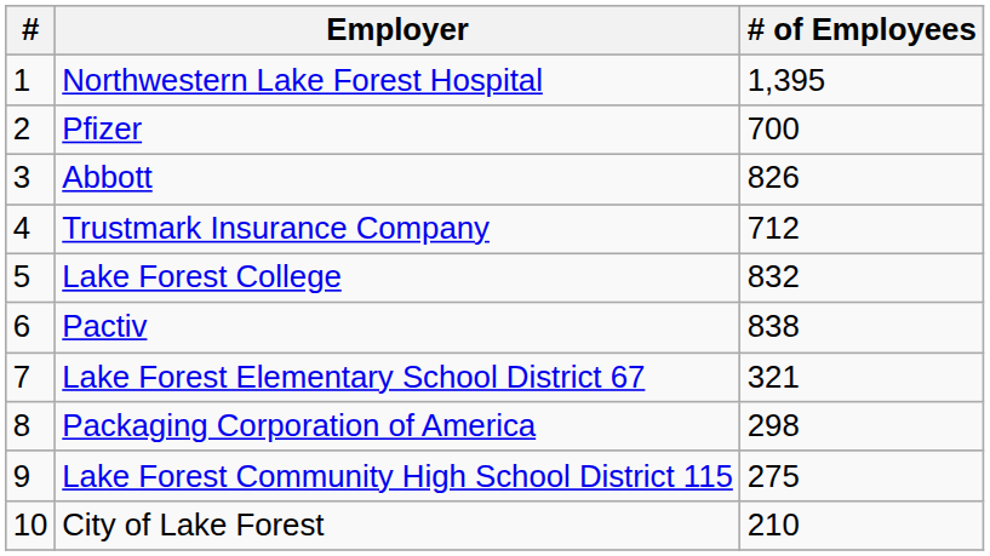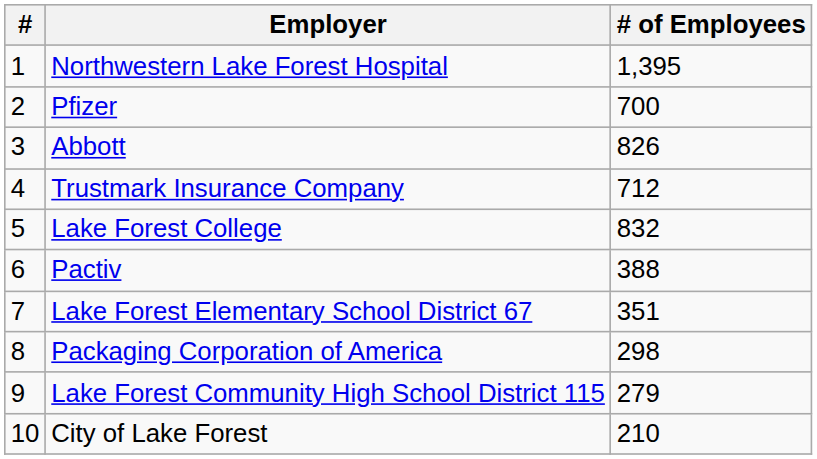 <table class="wikitable">
 <tr>
 <th>#</th>
 <th>Employer</th>
 <th># of Employees</th>
 </tr>
 <tr>
 <td>1</td>
 <td><a href='#'>Northwestern Lake Forest Hospital</a></td>
 <td>1,395</td>
 </tr>
 <tr>
 <td>2</td>
 <td><a href='#'>Pfizer</a></td>
 <td>700</td>
 </tr>
 <tr>
 <td>3</td>
 <td><a href='#'>Abbott</a></td>
 <td>826</td>
 </tr>
 <tr>
 <td>4</td>
 <td><a href='#'>Trustmark Insurance Company</a></td>
 <td>712</td>
 </tr>
 <tr>
 <td>5</td>
 <td><a href='#'>Lake Forest College</a></td>
 <td>832</td>
 </tr>
 <tr>
 <td>6</td>
 <td><a href='#'>Pactiv</a></td>
-<td>838</td>
+<td>388</td>
 </tr>
 <tr>
 <td>7</td>
 <td><a href='#'>Lake Forest Elementary School District 67</a></td>
-<td>321</td>
+<td>351</td>
 </tr>
 <tr>
 <td>8</td>
 <td><a href='#'>Packaging Corporation of America</a></td>
 <td>298</td>
 </tr>
 <tr>
 <td>9</td>
 <td><a href='#'>Lake Forest Community High School District 115</a></td>
-<td>275</td>
+<td>279</td>
 </tr>
 <tr>
 <td>10</td>
 <td>City of Lake Forest</td>
 <td>210</td>
 </tr>
 </table>
